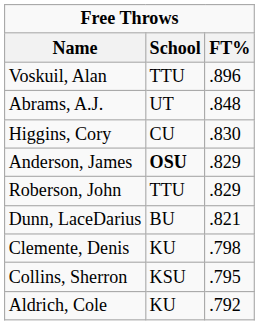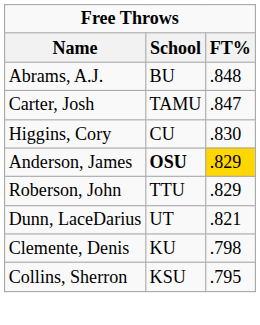 <table class="wikitable">
 <tr>
 <td colspan=3 style="text-align: center;"><strong>Free Throws</strong></td>
 </tr>
 <tr>
 <th>Name</th>
 <th>School</th>
 <th>FT%</th>
 </tr>
 <tr>
-<td>Voskuil, Alan</td>
-<td>TTU</td>
-<td>.896</td>
+<td>Abrams, A.J.</td>
+<td>BU</td>
+<td>.848</td>
 </tr>
 <tr>
-<td>Abrams, A.J.</td>
-<td>UT</td>
-<td>.848</td>
+<td>Carter, Josh</td>
+<td>TAMU</td>
+<td>.847</td>
 </tr>
 <tr>
 <td>Higgins, Cory</td>
 <td>CU</td>
 <td>.830</td>
 </tr>
 <tr>
 <td>Anderson, James</td>
 <td><strong>OSU</strong></td>
-<td>.829</td>
+<td style="background: gold;">.829</td>
 </tr>
 <tr>
 <td>Roberson, John</td>
 <td>TTU</td>
 <td>.829</td>
 </tr>
 <tr>
 <td>Dunn, LaceDarius</td>
-<td>BU</td>
+<td>UT</td>
 <td>.821</td>
 </tr>
 <tr>
 <td>Clemente, Denis</td>
 <td>KU</td>
 <td>.798</td>
 </tr>
 <tr>
 <td>Collins, Sherron</td>
 <td>KSU</td>
 <td>.795</td>
 </tr>
-<tr>
-<td>Aldrich, Cole</td>
-<td>KU</td>
-<td>.792</td>
-</tr>
 </table>
